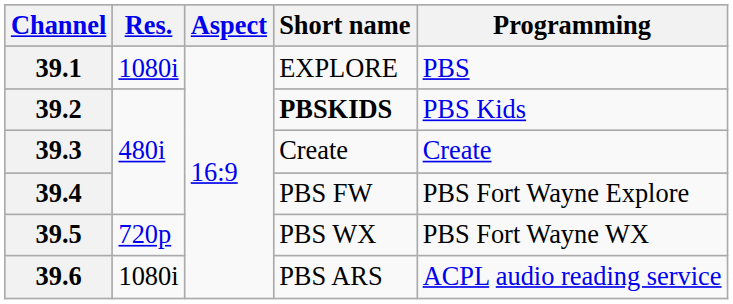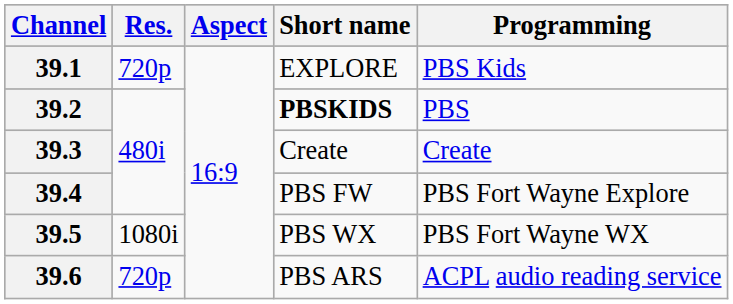 <table class="wikitable">
 <tr>
 <th scope = "col"><a href='#'>Channel</a></th>
 <th scope = "col"><a href='#'>Res.</a></th>
 <th scope = "col"><a href='#'>Aspect</a></th>
 <th scope = "col">Short name</th>
 <th scope = "col">Programming</th>
 </tr>
 <tr>
 <th scope = "row">39.1</th>
-<td><a href='#'>1080i</a></td>
+<td><a href='#'>720p</a></td>
 <td rowspan="6"><a href='#'>16:9</a></td>
 <td>EXPLORE</td>
-<td><a href='#'>PBS</a></td>
+<td><a href='#'>PBS Kids</a></td>
 </tr>
 <tr>
 <th scope = "row">39.2</th>
 <td rowspan="3"><a href='#'>480i</a></td>
 <td><strong>PBSKIDS</strong></td>
-<td><a href='#'>PBS Kids</a></td>
+<td><a href='#'>PBS</a></td>
 </tr>
 <tr>
 <th scope = "row">39.3</th>
 <td>Create</td>
 <td><a href='#'>Create</a></td>
 </tr>
 <tr>
 <th scope = "row">39.4</th>
 <td>PBS FW</td>
 <td>PBS Fort Wayne Explore</td>
 </tr>
 <tr>
 <th scope = "row">39.5</th>
-<td><a href='#'>720p</a></td>
+<td>1080i</td>
 <td>PBS WX</td>
 <td>PBS Fort Wayne WX</td>
 </tr>
 <tr>
 <th scope = "row">39.6</th>
-<td>1080i</td>
+<td><a href='#'>720p</a></td>
 <td>PBS ARS</td>
 <td><a href='#'>ACPL</a> <a href='#'>audio reading service</a></td>
 </tr>
 </table>
